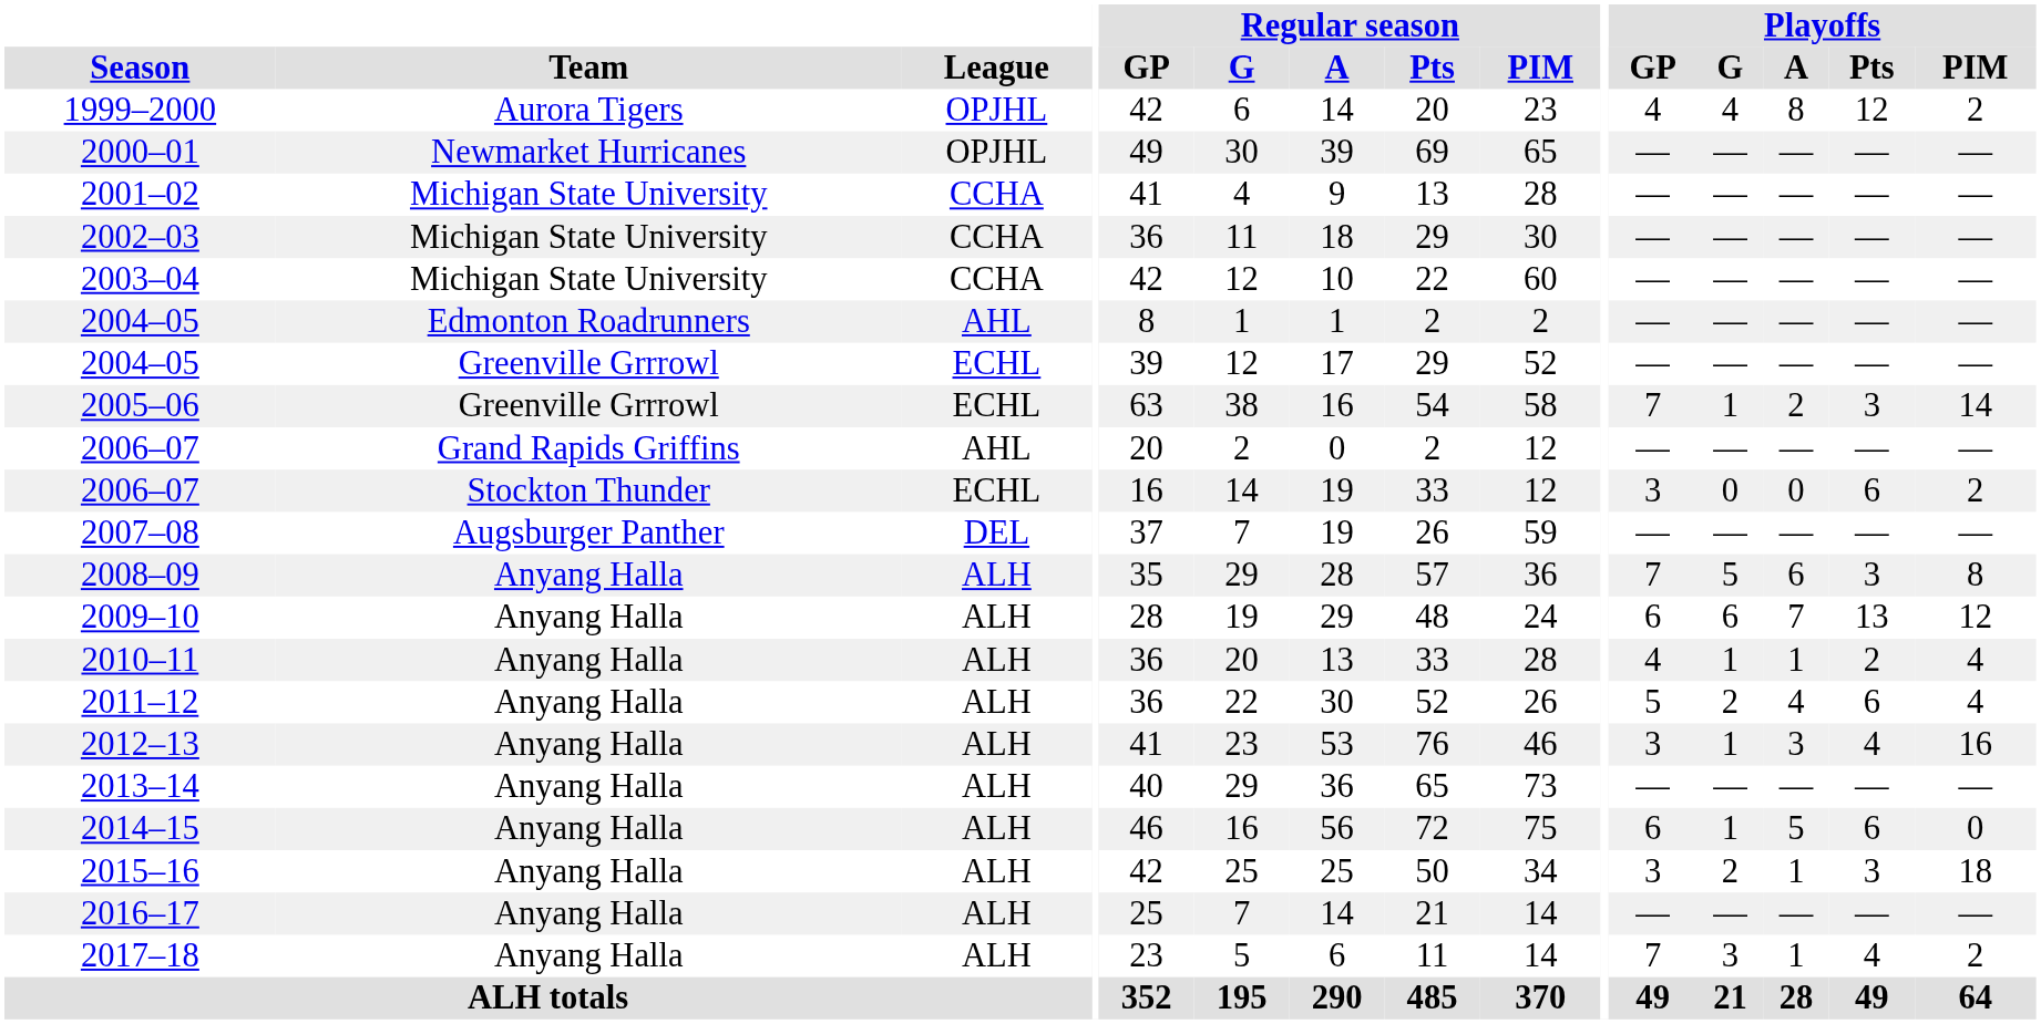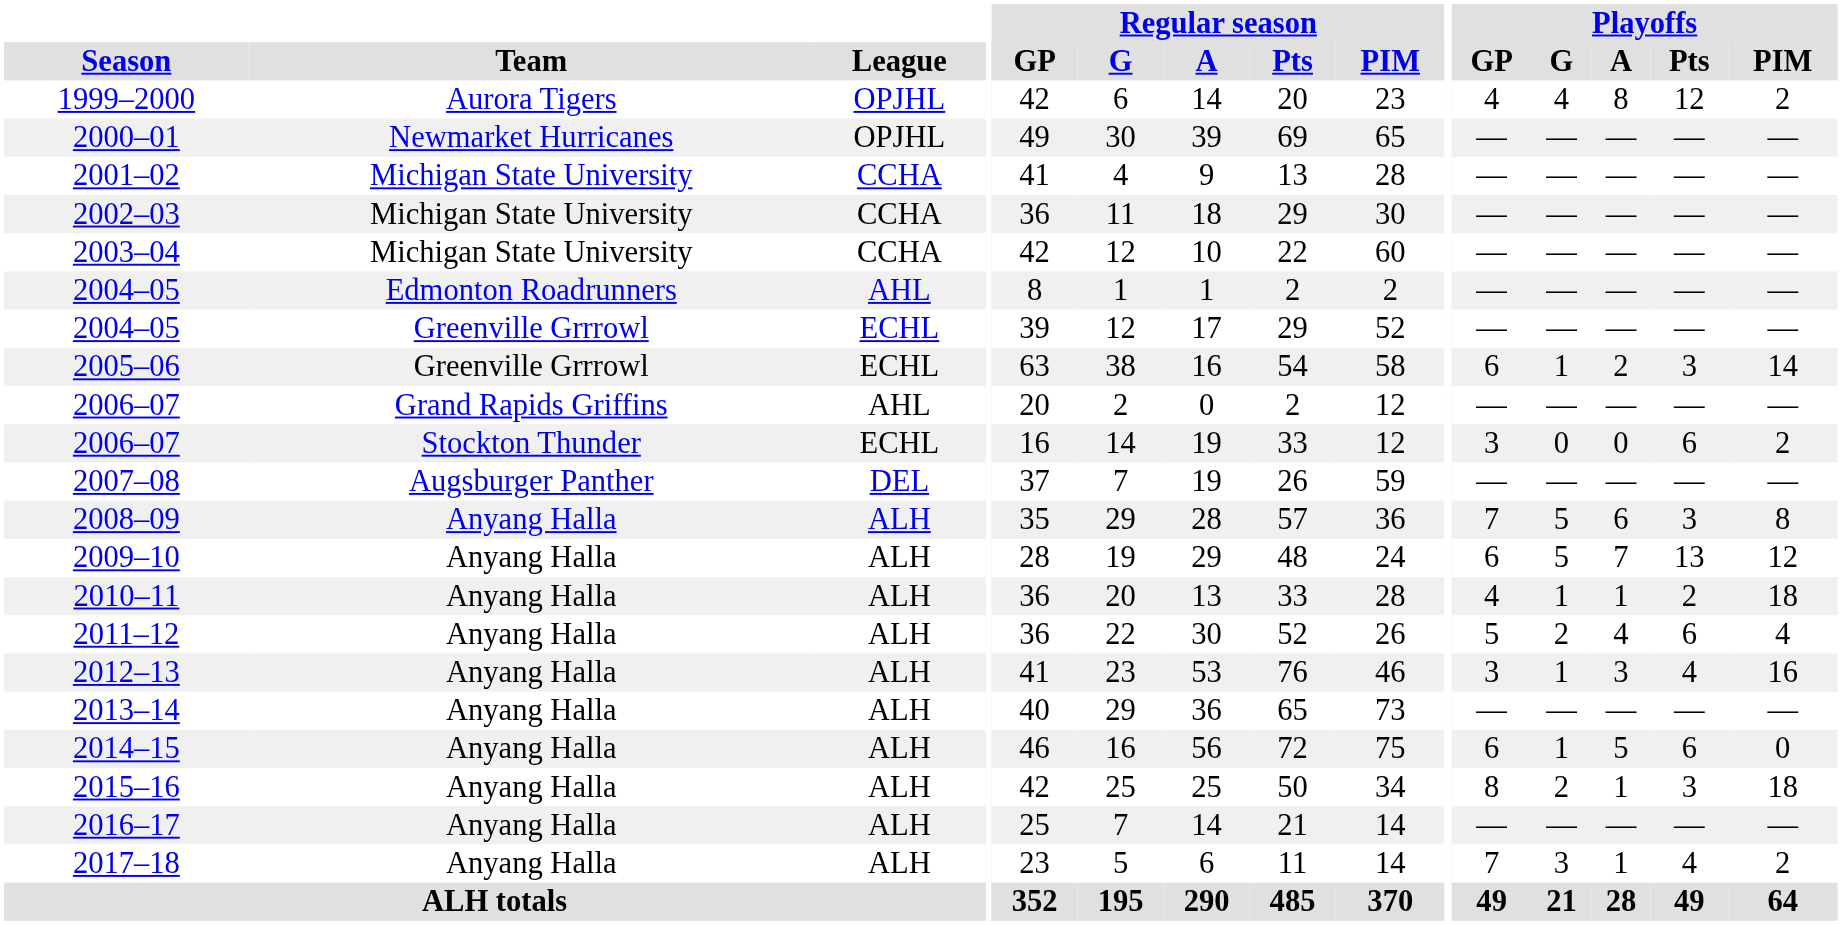 <table border="0" cellpadding="1" cellspacing="0" style="text-align:center; width:60em">
 <tr bgcolor="#e0e0e0">
 <th colspan="3"  bgcolor="#ffffff"></th>
 <th rowspan="100" bgcolor="#ffffff"></th>
 <th colspan="5"><a href='#'>Regular season</a></th>
 <th rowspan="100" bgcolor="#ffffff"></th>
 <th colspan="5"><a href='#'>Playoffs</a></th>
 </tr>
 <tr bgcolor="#e0e0e0">
 <th><a href='#'>Season</a></th>
 <th>Team</th>
 <th>League</th>
 <th>GP</th>
 <th><a href='#'>G</a></th>
 <th><a href='#'>A</a></th>
 <th><a href='#'>Pts</a></th>
 <th><a href='#'>PIM</a></th>
 <th>GP</th>
 <th>G</th>
 <th>A</th>
 <th>Pts</th>
 <th>PIM</th>
 </tr>
 <tr>
 <td><a href='#'>1999–2000</a></td>
 <td><a href='#'>Aurora Tigers</a></td>
 <td><a href='#'>OPJHL</a></td>
 <td>42</td>
 <td>6</td>
 <td>14</td>
 <td>20</td>
 <td>23</td>
 <td>4</td>
 <td>4</td>
 <td>8</td>
 <td>12</td>
 <td>2</td>
 </tr>
 <tr bgcolor="#f0f0f0">
 <td><a href='#'>2000–01</a></td>
 <td><a href='#'>Newmarket Hurricanes</a></td>
 <td>OPJHL</td>
 <td>49</td>
 <td>30</td>
 <td>39</td>
 <td>69</td>
 <td>65</td>
 <td>—</td>
 <td>—</td>
 <td>—</td>
 <td>—</td>
 <td>—</td>
 </tr>
 <tr>
 <td><a href='#'>2001–02</a></td>
 <td><a href='#'>Michigan State University</a></td>
 <td><a href='#'>CCHA</a></td>
 <td>41</td>
 <td>4</td>
 <td>9</td>
 <td>13</td>
 <td>28</td>
 <td>—</td>
 <td>—</td>
 <td>—</td>
 <td>—</td>
 <td>—</td>
 </tr>
 <tr bgcolor="#f0f0f0">
 <td><a href='#'>2002–03</a></td>
 <td>Michigan State University</td>
 <td>CCHA</td>
 <td>36</td>
 <td>11</td>
 <td>18</td>
 <td>29</td>
 <td>30</td>
 <td>—</td>
 <td>—</td>
 <td>—</td>
 <td>—</td>
 <td>—</td>
 </tr>
 <tr>
 <td><a href='#'>2003–04</a></td>
 <td>Michigan State University</td>
 <td>CCHA</td>
 <td>42</td>
 <td>12</td>
 <td>10</td>
 <td>22</td>
 <td>60</td>
 <td>—</td>
 <td>—</td>
 <td>—</td>
 <td>—</td>
 <td>—</td>
 </tr>
 <tr bgcolor="#f0f0f0">
 <td><a href='#'>2004–05</a></td>
 <td><a href='#'>Edmonton Roadrunners</a></td>
 <td><a href='#'>AHL</a></td>
 <td>8</td>
 <td>1</td>
 <td>1</td>
 <td>2</td>
 <td>2</td>
 <td>—</td>
 <td>—</td>
 <td>—</td>
 <td>—</td>
 <td>—</td>
 </tr>
 <tr>
 <td><a href='#'>2004–05</a></td>
 <td><a href='#'>Greenville Grrrowl</a></td>
 <td><a href='#'>ECHL</a></td>
 <td>39</td>
 <td>12</td>
 <td>17</td>
 <td>29</td>
 <td>52</td>
 <td>—</td>
 <td>—</td>
 <td>—</td>
 <td>—</td>
 <td>—</td>
 </tr>
 <tr bgcolor="#f0f0f0">
 <td><a href='#'>2005–06</a></td>
 <td>Greenville Grrrowl</td>
 <td>ECHL</td>
 <td>63</td>
 <td>38</td>
 <td>16</td>
 <td>54</td>
 <td>58</td>
-<td>7</td>
+<td>6</td>
 <td>1</td>
 <td>2</td>
 <td>3</td>
 <td>14</td>
 </tr>
 <tr>
 <td><a href='#'>2006–07</a></td>
 <td><a href='#'>Grand Rapids Griffins</a></td>
 <td>AHL</td>
 <td>20</td>
 <td>2</td>
 <td>0</td>
 <td>2</td>
 <td>12</td>
 <td>—</td>
 <td>—</td>
 <td>—</td>
 <td>—</td>
 <td>—</td>
 </tr>
 <tr bgcolor="#f0f0f0">
 <td><a href='#'>2006–07</a></td>
 <td><a href='#'>Stockton Thunder</a></td>
 <td>ECHL</td>
 <td>16</td>
 <td>14</td>
 <td>19</td>
 <td>33</td>
 <td>12</td>
 <td>3</td>
 <td>0</td>
 <td>0</td>
 <td>6</td>
 <td>2</td>
 </tr>
 <tr>
 <td><a href='#'>2007–08</a></td>
 <td><a href='#'>Augsburger Panther</a></td>
 <td><a href='#'>DEL</a></td>
 <td>37</td>
 <td>7</td>
 <td>19</td>
 <td>26</td>
 <td>59</td>
 <td>—</td>
 <td>—</td>
 <td>—</td>
 <td>—</td>
 <td>—</td>
 </tr>
 <tr bgcolor="#f0f0f0">
 <td><a href='#'>2008–09</a></td>
 <td><a href='#'>Anyang Halla</a></td>
 <td><a href='#'>ALH</a></td>
 <td>35</td>
 <td>29</td>
 <td>28</td>
 <td>57</td>
 <td>36</td>
 <td>7</td>
 <td>5</td>
 <td>6</td>
 <td>3</td>
 <td>8</td>
 </tr>
 <tr>
 <td><a href='#'>2009–10</a></td>
 <td>Anyang Halla</td>
 <td>ALH</td>
 <td>28</td>
 <td>19</td>
 <td>29</td>
 <td>48</td>
 <td>24</td>
 <td>6</td>
-<td>6</td>
+<td>5</td>
 <td>7</td>
 <td>13</td>
 <td>12</td>
 </tr>
 <tr bgcolor="#f0f0f0">
 <td><a href='#'>2010–11</a></td>
 <td>Anyang Halla</td>
 <td>ALH</td>
 <td>36</td>
 <td>20</td>
 <td>13</td>
 <td>33</td>
 <td>28</td>
 <td>4</td>
 <td>1</td>
 <td>1</td>
 <td>2</td>
-<td>4</td>
+<td>18</td>
 </tr>
 <tr>
 <td><a href='#'>2011–12</a></td>
 <td>Anyang Halla</td>
 <td>ALH</td>
 <td>36</td>
 <td>22</td>
 <td>30</td>
 <td>52</td>
 <td>26</td>
 <td>5</td>
 <td>2</td>
 <td>4</td>
 <td>6</td>
 <td>4</td>
 </tr>
 <tr bgcolor="#f0f0f0">
 <td><a href='#'>2012–13</a></td>
 <td>Anyang Halla</td>
 <td>ALH</td>
 <td>41</td>
 <td>23</td>
 <td>53</td>
 <td>76</td>
 <td>46</td>
 <td>3</td>
 <td>1</td>
 <td>3</td>
 <td>4</td>
 <td>16</td>
 </tr>
 <tr>
 <td><a href='#'>2013–14</a></td>
 <td>Anyang Halla</td>
 <td>ALH</td>
 <td>40</td>
 <td>29</td>
 <td>36</td>
 <td>65</td>
 <td>73</td>
 <td>—</td>
 <td>—</td>
 <td>—</td>
 <td>—</td>
 <td>—</td>
 </tr>
 <tr bgcolor="#f0f0f0">
 <td><a href='#'>2014–15</a></td>
 <td>Anyang Halla</td>
 <td>ALH</td>
 <td>46</td>
 <td>16</td>
 <td>56</td>
 <td>72</td>
 <td>75</td>
 <td>6</td>
 <td>1</td>
 <td>5</td>
 <td>6</td>
 <td>0</td>
 </tr>
 <tr>
 <td><a href='#'>2015–16</a></td>
 <td>Anyang Halla</td>
 <td>ALH</td>
 <td>42</td>
 <td>25</td>
 <td>25</td>
 <td>50</td>
 <td>34</td>
-<td>3</td>
+<td>8</td>
 <td>2</td>
 <td>1</td>
 <td>3</td>
 <td>18</td>
 </tr>
 <tr bgcolor="#f0f0f0">
 <td><a href='#'>2016–17</a></td>
 <td>Anyang Halla</td>
 <td>ALH</td>
 <td>25</td>
 <td>7</td>
 <td>14</td>
 <td>21</td>
 <td>14</td>
 <td>—</td>
 <td>—</td>
 <td>—</td>
 <td>—</td>
 <td>—</td>
 </tr>
 <tr>
 <td><a href='#'>2017–18</a></td>
 <td>Anyang Halla</td>
 <td>ALH</td>
 <td>23</td>
 <td>5</td>
 <td>6</td>
 <td>11</td>
 <td>14</td>
 <td>7</td>
 <td>3</td>
 <td>1</td>
 <td>4</td>
 <td>2</td>
 </tr>
 <tr bgcolor="#e0e0e0">
 <th colspan="3">ALH totals</th>
 <th>352</th>
 <th>195</th>
 <th>290</th>
 <th>485</th>
 <th>370</th>
 <th>49</th>
 <th>21</th>
 <th>28</th>
 <th>49</th>
 <th>64</th>
 </tr>
 </table>
